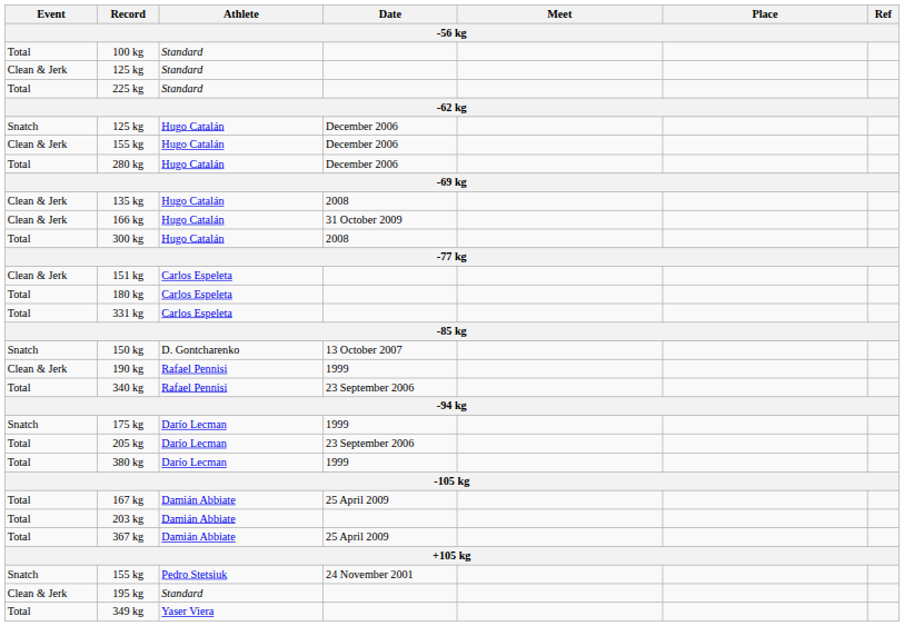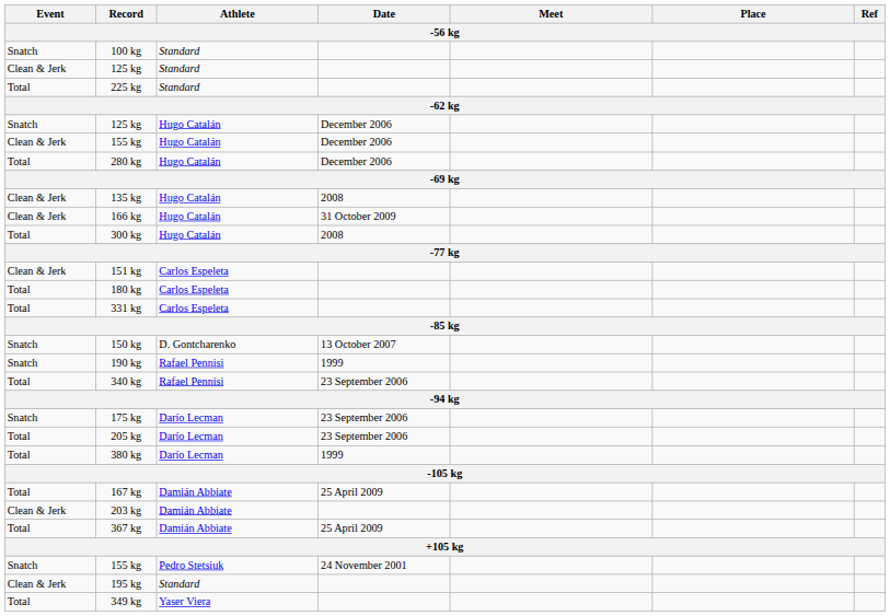 <table class="wikitable" style="font-size:95%; width: 95%;">
 <tr>
 <th width=9%>Event</th>
 <th width=6%>Record</th>
 <th width=16%>Athlete</th>
 <th width=13%>Date</th>
 <th width=20%>Meet</th>
 <th width=20%>Place</th>
 <th width=3%>Ref</th>
 </tr>
 <tr bgcolor="#DDDDDD">
 <th colspan=7>-56 kg</th>
 </tr>
 <tr>
-<td>Total</td>
+<td>Snatch</td>
 <td align=center>100 kg</td>
 <td><em>Standard</em></td>
 <td></td>
 <td></td>
 <td></td>
 <td></td>
 </tr>
 <tr>
 <td>Clean & Jerk</td>
 <td align=center>125 kg</td>
 <td><em>Standard</em></td>
 <td></td>
 <td></td>
 <td></td>
 <td></td>
 </tr>
 <tr>
 <td>Total</td>
 <td align=center>225 kg</td>
 <td><em>Standard</em></td>
 <td></td>
 <td></td>
 <td></td>
 <td></td>
 </tr>
 <tr bgcolor="#DDDDDD">
 <th colspan=7>-62 kg</th>
 </tr>
 <tr>
 <td>Snatch</td>
 <td align=center>125 kg</td>
 <td><a href='#'>Hugo Catalán</a></td>
 <td>December 2006</td>
 <td></td>
 <td></td>
 <td></td>
 </tr>
 <tr>
 <td>Clean & Jerk</td>
 <td align=center>155 kg</td>
 <td><a href='#'>Hugo Catalán</a></td>
 <td>December 2006</td>
 <td></td>
 <td></td>
 <td></td>
 </tr>
 <tr>
 <td>Total</td>
 <td align=center>280 kg</td>
 <td><a href='#'>Hugo Catalán</a></td>
 <td>December 2006</td>
 <td></td>
 <td></td>
 <td></td>
 </tr>
 <tr bgcolor="#DDDDDD">
 <th colspan=7>-69 kg</th>
 </tr>
 <tr>
 <td>Clean & Jerk</td>
 <td align=center>135 kg</td>
 <td><a href='#'>Hugo Catalán</a></td>
 <td>2008</td>
 <td></td>
 <td></td>
 <td></td>
 </tr>
 <tr>
 <td>Clean & Jerk</td>
 <td align=center>166 kg</td>
 <td><a href='#'>Hugo Catalán</a></td>
 <td>31 October 2009</td>
 <td></td>
 <td></td>
 <td></td>
 </tr>
 <tr>
 <td>Total</td>
 <td align=center>300 kg</td>
 <td><a href='#'>Hugo Catalán</a></td>
 <td>2008</td>
 <td></td>
 <td></td>
 <td></td>
 </tr>
 <tr bgcolor="#DDDDDD">
 <th colspan=7>-77 kg</th>
 </tr>
 <tr>
 <td>Clean & Jerk</td>
 <td align=center>151 kg</td>
 <td><a href='#'>Carlos Espeleta</a></td>
 <td></td>
 <td></td>
 <td></td>
 <td></td>
 </tr>
 <tr>
 <td>Total</td>
 <td align=center>180 kg</td>
 <td><a href='#'>Carlos Espeleta</a></td>
 <td></td>
 <td></td>
 <td></td>
 <td></td>
 </tr>
 <tr>
 <td>Total</td>
 <td align=center>331 kg</td>
 <td><a href='#'>Carlos Espeleta</a></td>
 <td></td>
 <td></td>
 <td></td>
 <td></td>
 </tr>
 <tr bgcolor="#DDDDDD">
 <th colspan=7>-85 kg</th>
 </tr>
 <tr>
 <td>Snatch</td>
 <td align=center>150 kg</td>
 <td>D. Gontcharenko</td>
 <td>13 October 2007</td>
 <td></td>
 <td></td>
 <td></td>
 </tr>
 <tr>
-<td>Clean & Jerk</td>
+<td>Snatch</td>
 <td align=center>190 kg</td>
 <td><a href='#'>Rafael Pennisi</a></td>
 <td>1999</td>
 <td></td>
 <td></td>
 <td></td>
 </tr>
 <tr>
 <td>Total</td>
 <td align=center>340 kg</td>
 <td><a href='#'>Rafael Pennisi</a></td>
 <td>23 September 2006</td>
 <td></td>
 <td></td>
 <td></td>
 </tr>
 <tr bgcolor="#DDDDDD">
 <th colspan=7>-94 kg</th>
 </tr>
 <tr>
 <td>Snatch</td>
 <td align=center>175 kg</td>
 <td><a href='#'>Darío Lecman</a></td>
-<td>1999</td>
+<td>23 September 2006</td>
 <td></td>
 <td></td>
 <td></td>
 </tr>
 <tr>
 <td>Total</td>
 <td align=center>205 kg</td>
 <td><a href='#'>Darío Lecman</a></td>
 <td>23 September 2006</td>
 <td></td>
 <td></td>
 <td></td>
 </tr>
 <tr>
 <td>Total</td>
 <td align=center>380 kg</td>
 <td><a href='#'>Darío Lecman</a></td>
 <td>1999</td>
 <td></td>
 <td></td>
 <td></td>
 </tr>
 <tr bgcolor="#DDDDDD">
 <th colspan=7>-105 kg</th>
 </tr>
 <tr>
 <td>Total</td>
 <td align=center>167 kg</td>
 <td><a href='#'>Damián Abbiate</a></td>
 <td>25 April 2009</td>
 <td></td>
 <td></td>
 <td></td>
 </tr>
 <tr>
-<td>Total</td>
+<td>Clean & Jerk</td>
 <td align=center>203 kg</td>
 <td><a href='#'>Damián Abbiate</a></td>
 <td></td>
 <td></td>
 <td></td>
 <td></td>
 </tr>
 <tr>
 <td>Total</td>
 <td align=center>367 kg</td>
 <td><a href='#'>Damián Abbiate</a></td>
 <td>25 April 2009</td>
 <td></td>
 <td></td>
 <td></td>
 </tr>
 <tr bgcolor="#DDDDDD">
 <th colspan=7>+105 kg</th>
 </tr>
 <tr>
 <td>Snatch</td>
 <td align=center>155 kg</td>
 <td><a href='#'>Pedro Stetsiuk</a></td>
 <td>24 November 2001</td>
 <td></td>
 <td></td>
 <td></td>
 </tr>
 <tr>
 <td>Clean & Jerk</td>
 <td align=center>195 kg</td>
 <td><em>Standard</em></td>
 <td></td>
 <td></td>
 <td></td>
 <td></td>
 </tr>
 <tr>
 <td>Total</td>
 <td align=center>349 kg</td>
 <td><a href='#'>Yaser Viera</a></td>
 <td></td>
 <td></td>
 <td></td>
 <td></td>
 </tr>
 </table>
